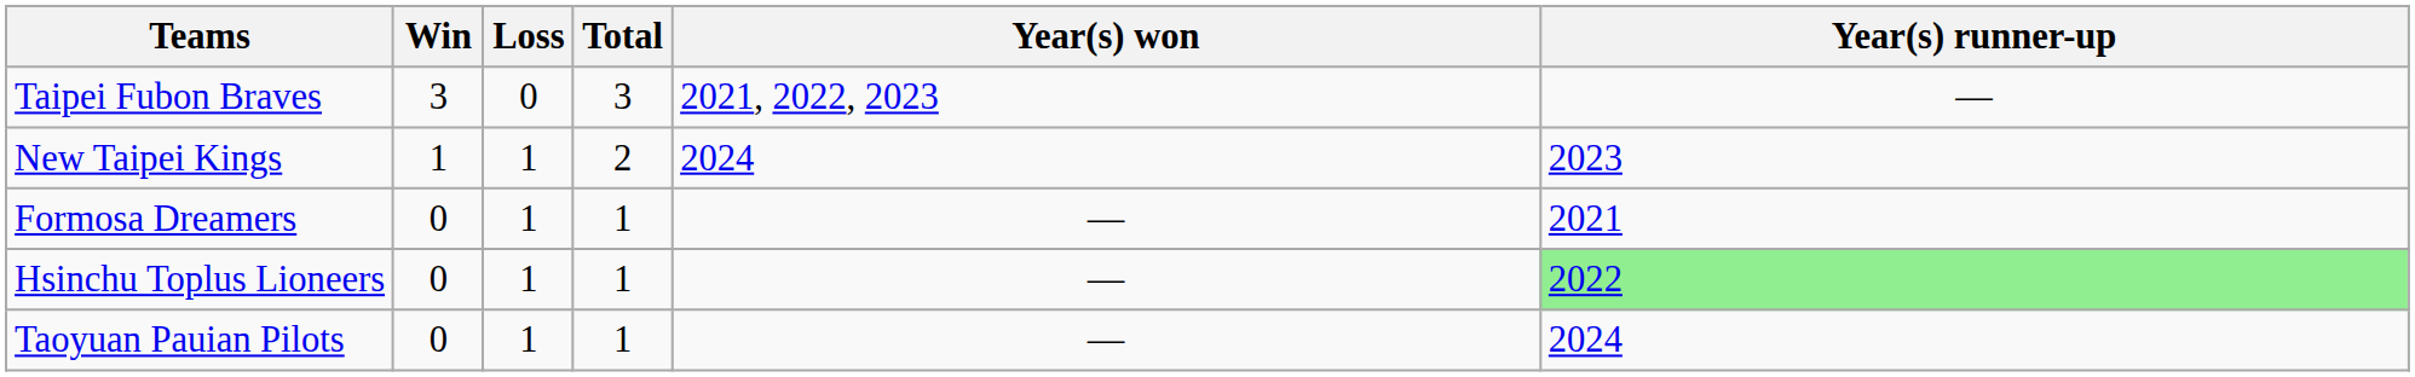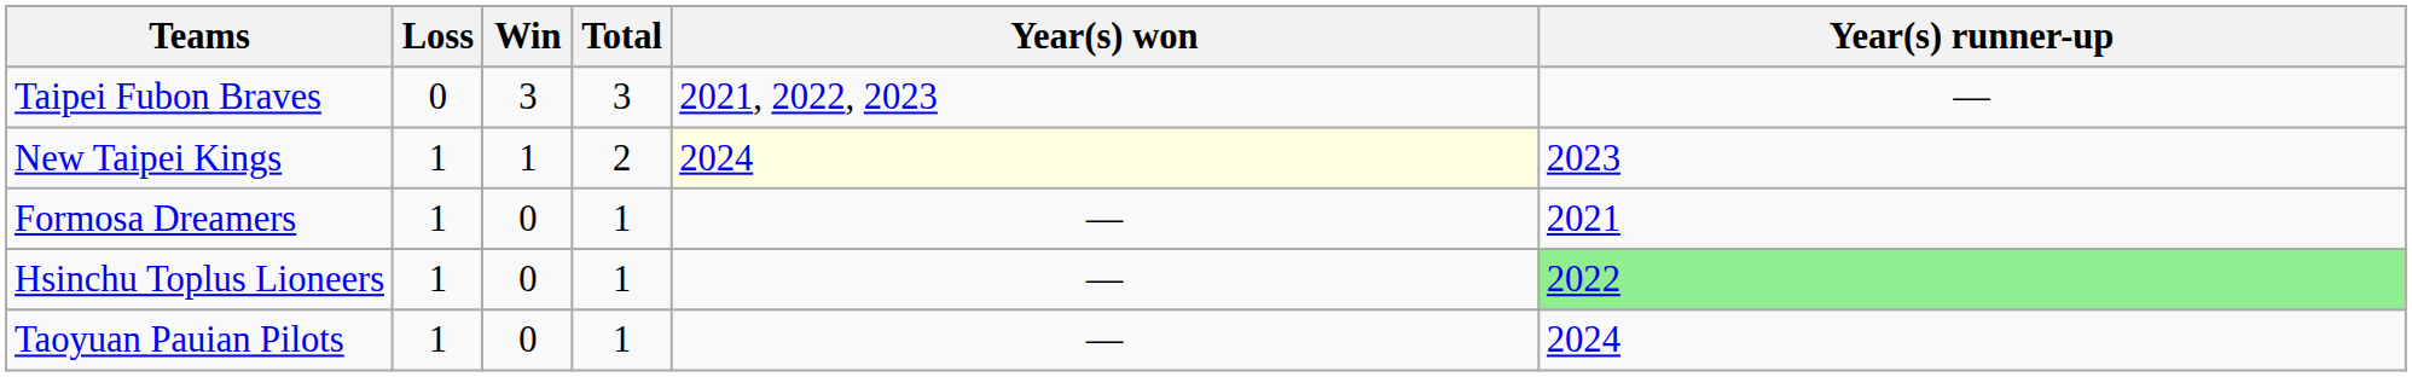 <table class="wikitable sortable" style="text-align:center; font-size:95%">
 <tr>
 <th>Teams</th>
+<th width="30">Loss</th>
 <th width="30">Win</th>
-<th width="30">Loss</th>
 <th>Total</th>
 <th width="350">Year(s) won</th>
 <th width="350">Year(s) runner-up</th>
 </tr>
 <tr>
 <td style="text-align:left"><a href='#'>Taipei Fubon Braves</a></td>
+<td>0</td>
 <td>3</td>
-<td>0</td>
 <td>3</td>
 <td style="text-align:left"><a href='#'>2021</a>, <a href='#'>2022</a>, <a href='#'>2023</a></td>
 <td>—</td>
 </tr>
 <tr>
 <td style="text-align:left"><a href='#'>New Taipei Kings</a></td>
 <td>1</td>
 <td>1</td>
 <td>2</td>
-<td style="text-align:left"><a href='#'>2024</a></td>
+<td style="background: lightyellow; text-align:left"><a href='#'>2024</a></td>
 <td style="text-align:left"><a href='#'>2023</a></td>
 </tr>
 <tr>
 <td style="text-align:left"><a href='#'>Formosa Dreamers</a></td>
+<td>1</td>
 <td>0</td>
-<td>1</td>
 <td>1</td>
 <td>—</td>
 <td style="text-align:left"><a href='#'>2021</a></td>
 </tr>
 <tr>
 <td style="text-align:left"><a href='#'>Hsinchu Toplus Lioneers</a></td>
+<td>1</td>
 <td>0</td>
-<td>1</td>
 <td>1</td>
 <td>—</td>
 <td style="background: lightgreen; text-align:left"><a href='#'>2022</a></td>
 </tr>
 <tr>
 <td style="text-align:left"><a href='#'>Taoyuan Pauian Pilots</a></td>
+<td>1</td>
 <td>0</td>
-<td>1</td>
 <td>1</td>
 <td>—</td>
 <td style="text-align:left"><a href='#'>2024</a></td>
 </tr>
 </table>
